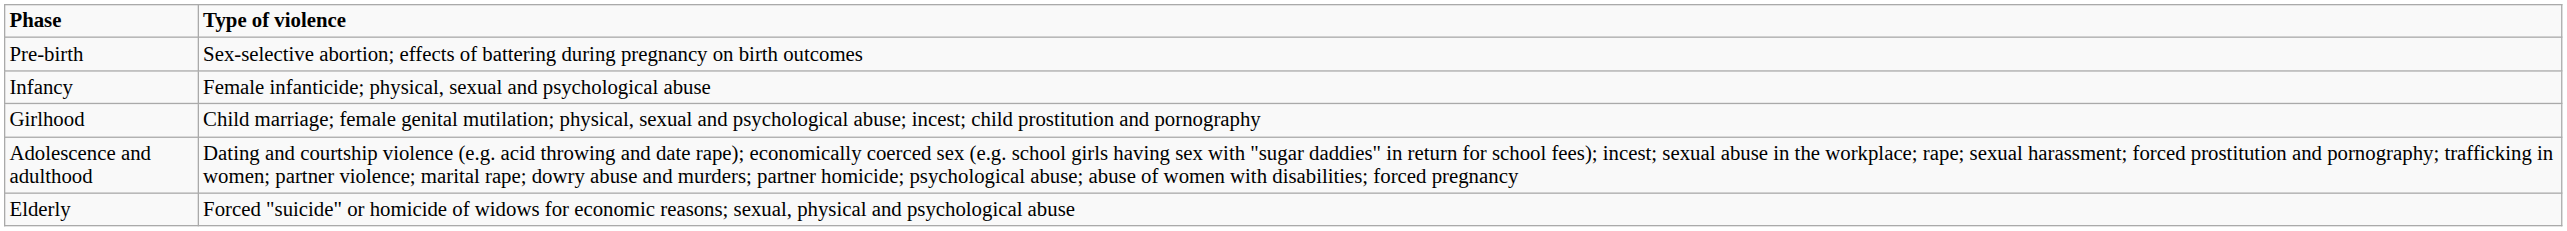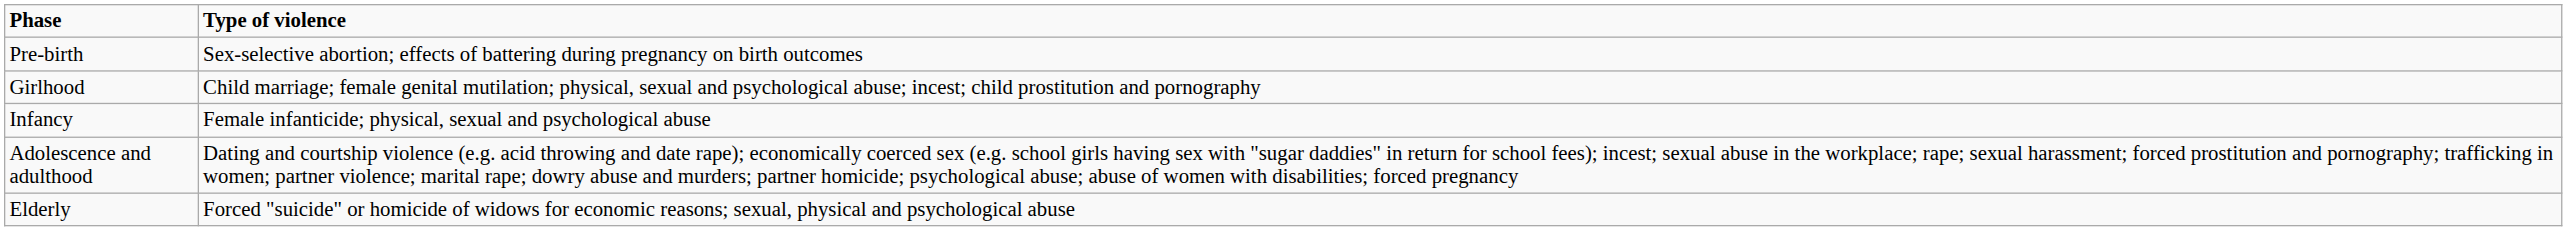 <table class="wikitable">
 <tr>
 <td><strong>Phase</strong></td>
 <td><strong>Type of violence</strong></td>
 </tr>
 <tr style="vertical-align: top;">
 <td>Pre-birth</td>
 <td>Sex-selective abortion; effects of battering during pregnancy on birth outcomes</td>
 </tr>
 <tr style="vertical-align: top;">
+<td>Girlhood</td>
+<td>Child marriage; female genital mutilation; physical, sexual and psychological abuse; incest; child prostitution and pornography</td>
+</tr>
+<tr style="vertical-align: top;">
 <td>Infancy</td>
 <td>Female infanticide; physical, sexual and psychological abuse</td>
-</tr>
-<tr style="vertical-align: top;">
-<td>Girlhood</td>
-<td>Child marriage; female genital mutilation; physical, sexual and psychological abuse; incest; child prostitution and pornography</td>
 </tr>
 <tr style="vertical-align: top;">
 <td>Adolescence and adulthood</td>
 <td>Dating and courtship violence (e.g. acid throwing and date rape); economically coerced sex (e.g. school girls having sex with "sugar daddies" in return for school fees); incest; sexual abuse in the workplace; rape; sexual harassment; forced prostitution and pornography; trafficking in women; partner violence; marital rape; dowry abuse and murders; partner homicide; psychological abuse; abuse of women with disabilities; forced pregnancy</td>
 </tr>
 <tr style="vertical-align: top;">
 <td>Elderly</td>
 <td>Forced "suicide" or homicide of widows for economic reasons; sexual, physical and psychological abuse</td>
 </tr>
 </table>
